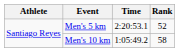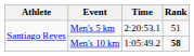 <table class="wikitable" style="text-align:center; font-size:90%">
 <tr>
 <th>Athlete</th>
 <th>Event</th>
 <th>Time</th>
 <th>Rank</th>
 </tr>
 <tr>
 <td align=left rowspan=2><a href='#'>Santiago Reyes</a></td>
 <td align=left><a href='#'>Men's 5 km</a></td>
 <td>2:20:53.1</td>
-<td>52</td>
+<td>51</td>
 </tr>
 <tr>
 <td align=left><a href='#'>Men's 10 km</a></td>
 <td>1:05:49.2</td>
-<td>58</td>
+<td><strong>58</strong></td>
 </tr>
 </table>
